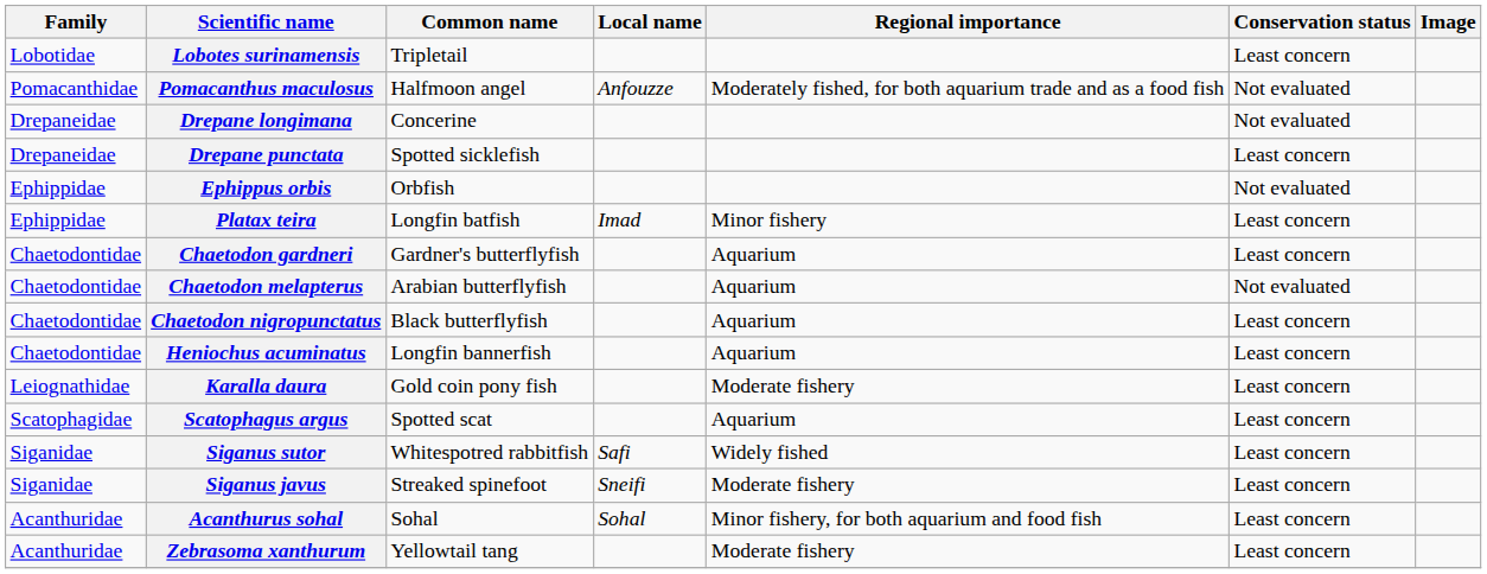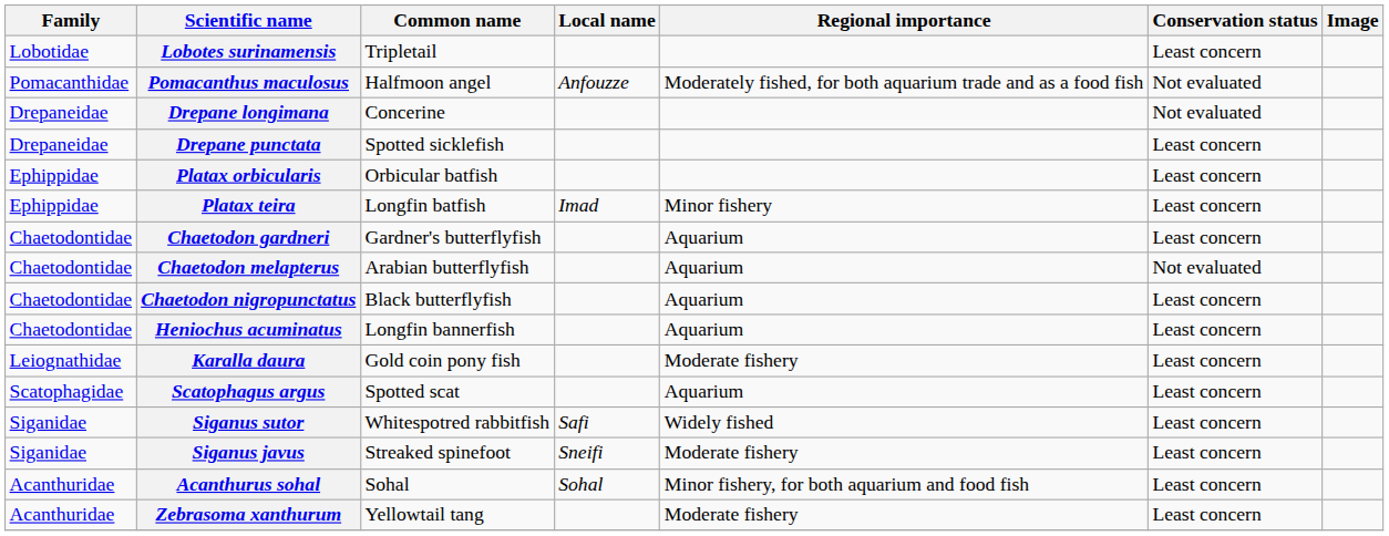 <table class="wikitable sortable">
 <tr>
 <th>Family</th>
 <th><a href='#'>Scientific name</a></th>
 <th><strong>Common name</strong></th>
 <th><strong>Local name</strong></th>
 <th>Regional importance</th>
 <th>Conservation status</th>
 <th>Image</th>
 </tr>
 <tr>
 <td><a href='#'>Lobotidae</a></td>
 <th><em><a href='#'>Lobotes surinamensis</a></em></th>
 <td>Tripletail</td>
 <td></td>
 <td></td>
 <td>Least concern</td>
 <td></td>
 </tr>
 <tr>
 <td><a href='#'>Pomacanthidae</a></td>
 <th><em><a href='#'>Pomacanthus maculosus</a></em></th>
 <td>Halfmoon angel</td>
 <td><em>Anfouzze</em></td>
 <td>Moderately fished, for both aquarium trade and as a food fish</td>
 <td>Not evaluated</td>
 <td></td>
 </tr>
 <tr>
 <td><a href='#'>Drepaneidae</a></td>
 <th><em><a href='#'>Drepane longimana</a></em></th>
 <td>Concerine</td>
 <td></td>
 <td></td>
 <td>Not evaluated</td>
 <td></td>
 </tr>
 <tr>
 <td><a href='#'>Drepaneidae</a></td>
 <th><em><a href='#'>Drepane punctata</a></em></th>
 <td>Spotted sicklefish</td>
 <td></td>
 <td></td>
 <td>Least concern</td>
 <td></td>
 </tr>
 <tr>
 <td><a href='#'>Ephippidae</a></td>
-<th><em><a href='#'>Ephippus orbis</a></em></th>
-<td>Orbfish</td>
+<th><em><a href='#'>Platax orbicularis</a></em></th>
+<td>Orbicular batfish</td>
 <td></td>
 <td></td>
-<td>Not evaluated</td>
+<td>Least concern</td>
 <td></td>
 </tr>
 <tr>
 <td><a href='#'>Ephippidae</a></td>
 <th><em><a href='#'>Platax teira</a></em></th>
 <td>Longfin batfish</td>
 <td><em>Imad</em></td>
 <td>Minor fishery</td>
 <td>Least concern</td>
 <td></td>
 </tr>
 <tr>
 <td><a href='#'>Chaetodontidae</a></td>
 <th><em><a href='#'>Chaetodon gardneri</a></em></th>
 <td>Gardner's butterflyfish</td>
 <td></td>
 <td>Aquarium</td>
 <td>Least concern</td>
 <td></td>
 </tr>
 <tr>
 <td><a href='#'>Chaetodontidae</a></td>
 <th><em><a href='#'>Chaetodon melapterus</a></em></th>
 <td>Arabian butterflyfish</td>
 <td></td>
 <td>Aquarium</td>
 <td>Not evaluated</td>
 <td></td>
 </tr>
 <tr>
 <td><a href='#'>Chaetodontidae</a></td>
 <th><em><a href='#'>Chaetodon nigropunctatus</a></em></th>
 <td>Black butterflyfish</td>
 <td></td>
 <td>Aquarium</td>
 <td>Least concern</td>
 <td></td>
 </tr>
 <tr>
 <td><a href='#'>Chaetodontidae</a></td>
 <th><em><a href='#'>Heniochus acuminatus</a></em></th>
 <td>Longfin bannerfish</td>
 <td></td>
 <td>Aquarium</td>
 <td>Least concern</td>
 <td></td>
 </tr>
 <tr>
 <td><a href='#'>Leiognathidae</a></td>
 <th><em><a href='#'>Karalla daura</a></em></th>
 <td>Gold coin pony fish</td>
 <td></td>
 <td>Moderate fishery</td>
 <td>Least concern</td>
 <td></td>
 </tr>
 <tr>
 <td><a href='#'>Scatophagidae</a></td>
 <th><em><a href='#'>Scatophagus argus</a></em></th>
 <td>Spotted scat</td>
 <td></td>
 <td>Aquarium</td>
 <td>Least concern</td>
 <td></td>
 </tr>
 <tr>
 <td><a href='#'>Siganidae</a></td>
 <th><em><a href='#'>Siganus sutor</a></em></th>
 <td>Whitespotred rabbitfish</td>
 <td><em>Safi</em></td>
 <td>Widely fished</td>
 <td>Least concern</td>
 <td></td>
 </tr>
 <tr>
 <td><a href='#'>Siganidae</a></td>
 <th><em><a href='#'>Siganus javus</a></em></th>
 <td>Streaked spinefoot</td>
 <td><em>Sneifi</em></td>
 <td>Moderate fishery</td>
 <td>Least concern</td>
 <td></td>
 </tr>
 <tr>
 <td><a href='#'>Acanthuridae</a></td>
 <th><em><a href='#'>Acanthurus sohal</a></em></th>
 <td>Sohal</td>
 <td><em>Sohal</em></td>
 <td>Minor fishery, for both aquarium and food fish</td>
 <td>Least concern</td>
 <td></td>
 </tr>
 <tr>
 <td><a href='#'>Acanthuridae</a></td>
 <th><em><a href='#'>Zebrasoma xanthurum</a></em></th>
 <td>Yellowtail tang</td>
 <td></td>
 <td>Moderate fishery</td>
 <td>Least concern</td>
 <td></td>
 </tr>
 <tr>
 </tr>
 </table>
